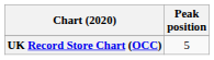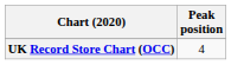 <table class="wikitable sortable plainrowheaders" style="text-align:center">
 <tr>
 <th scope="col">Chart (2020)</th>
 <th scope="col">Peak<br>position</th>
 </tr>
 <tr>
 </tr>
 <tr>
 <th scope="row">UK <a href='#'>Record Store Chart</a> (<a href='#'>OCC</a>)</th>
-<td>5</td>
+<td>4</td>
 </tr>
 </table>
